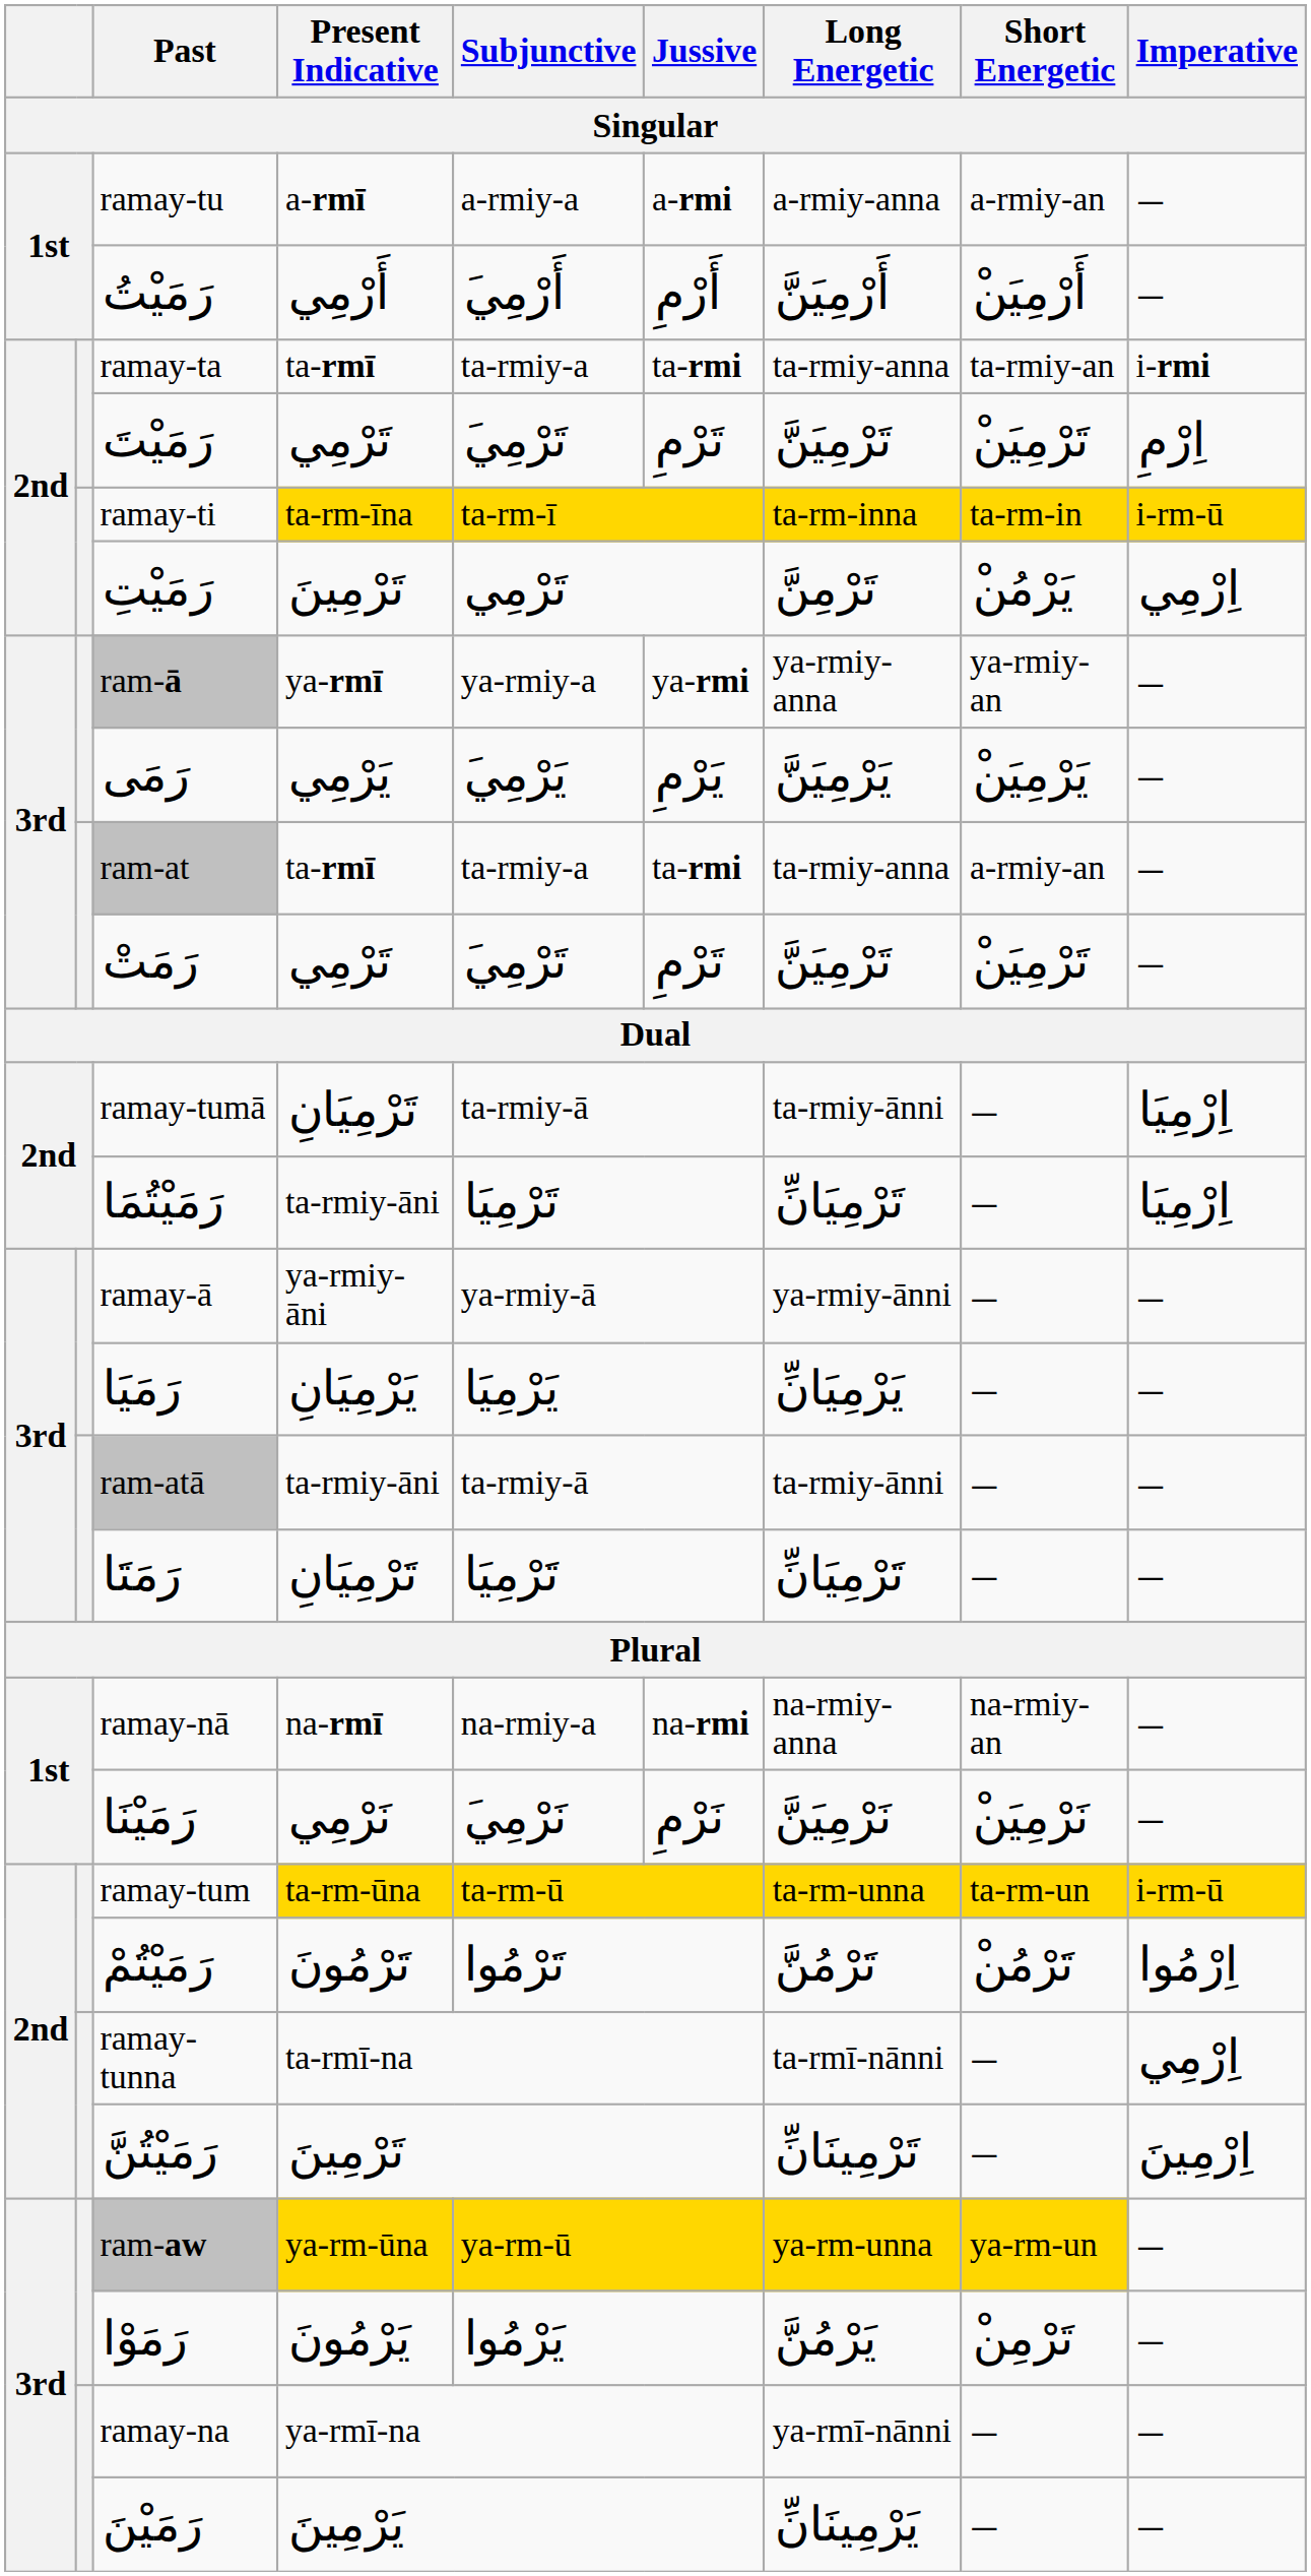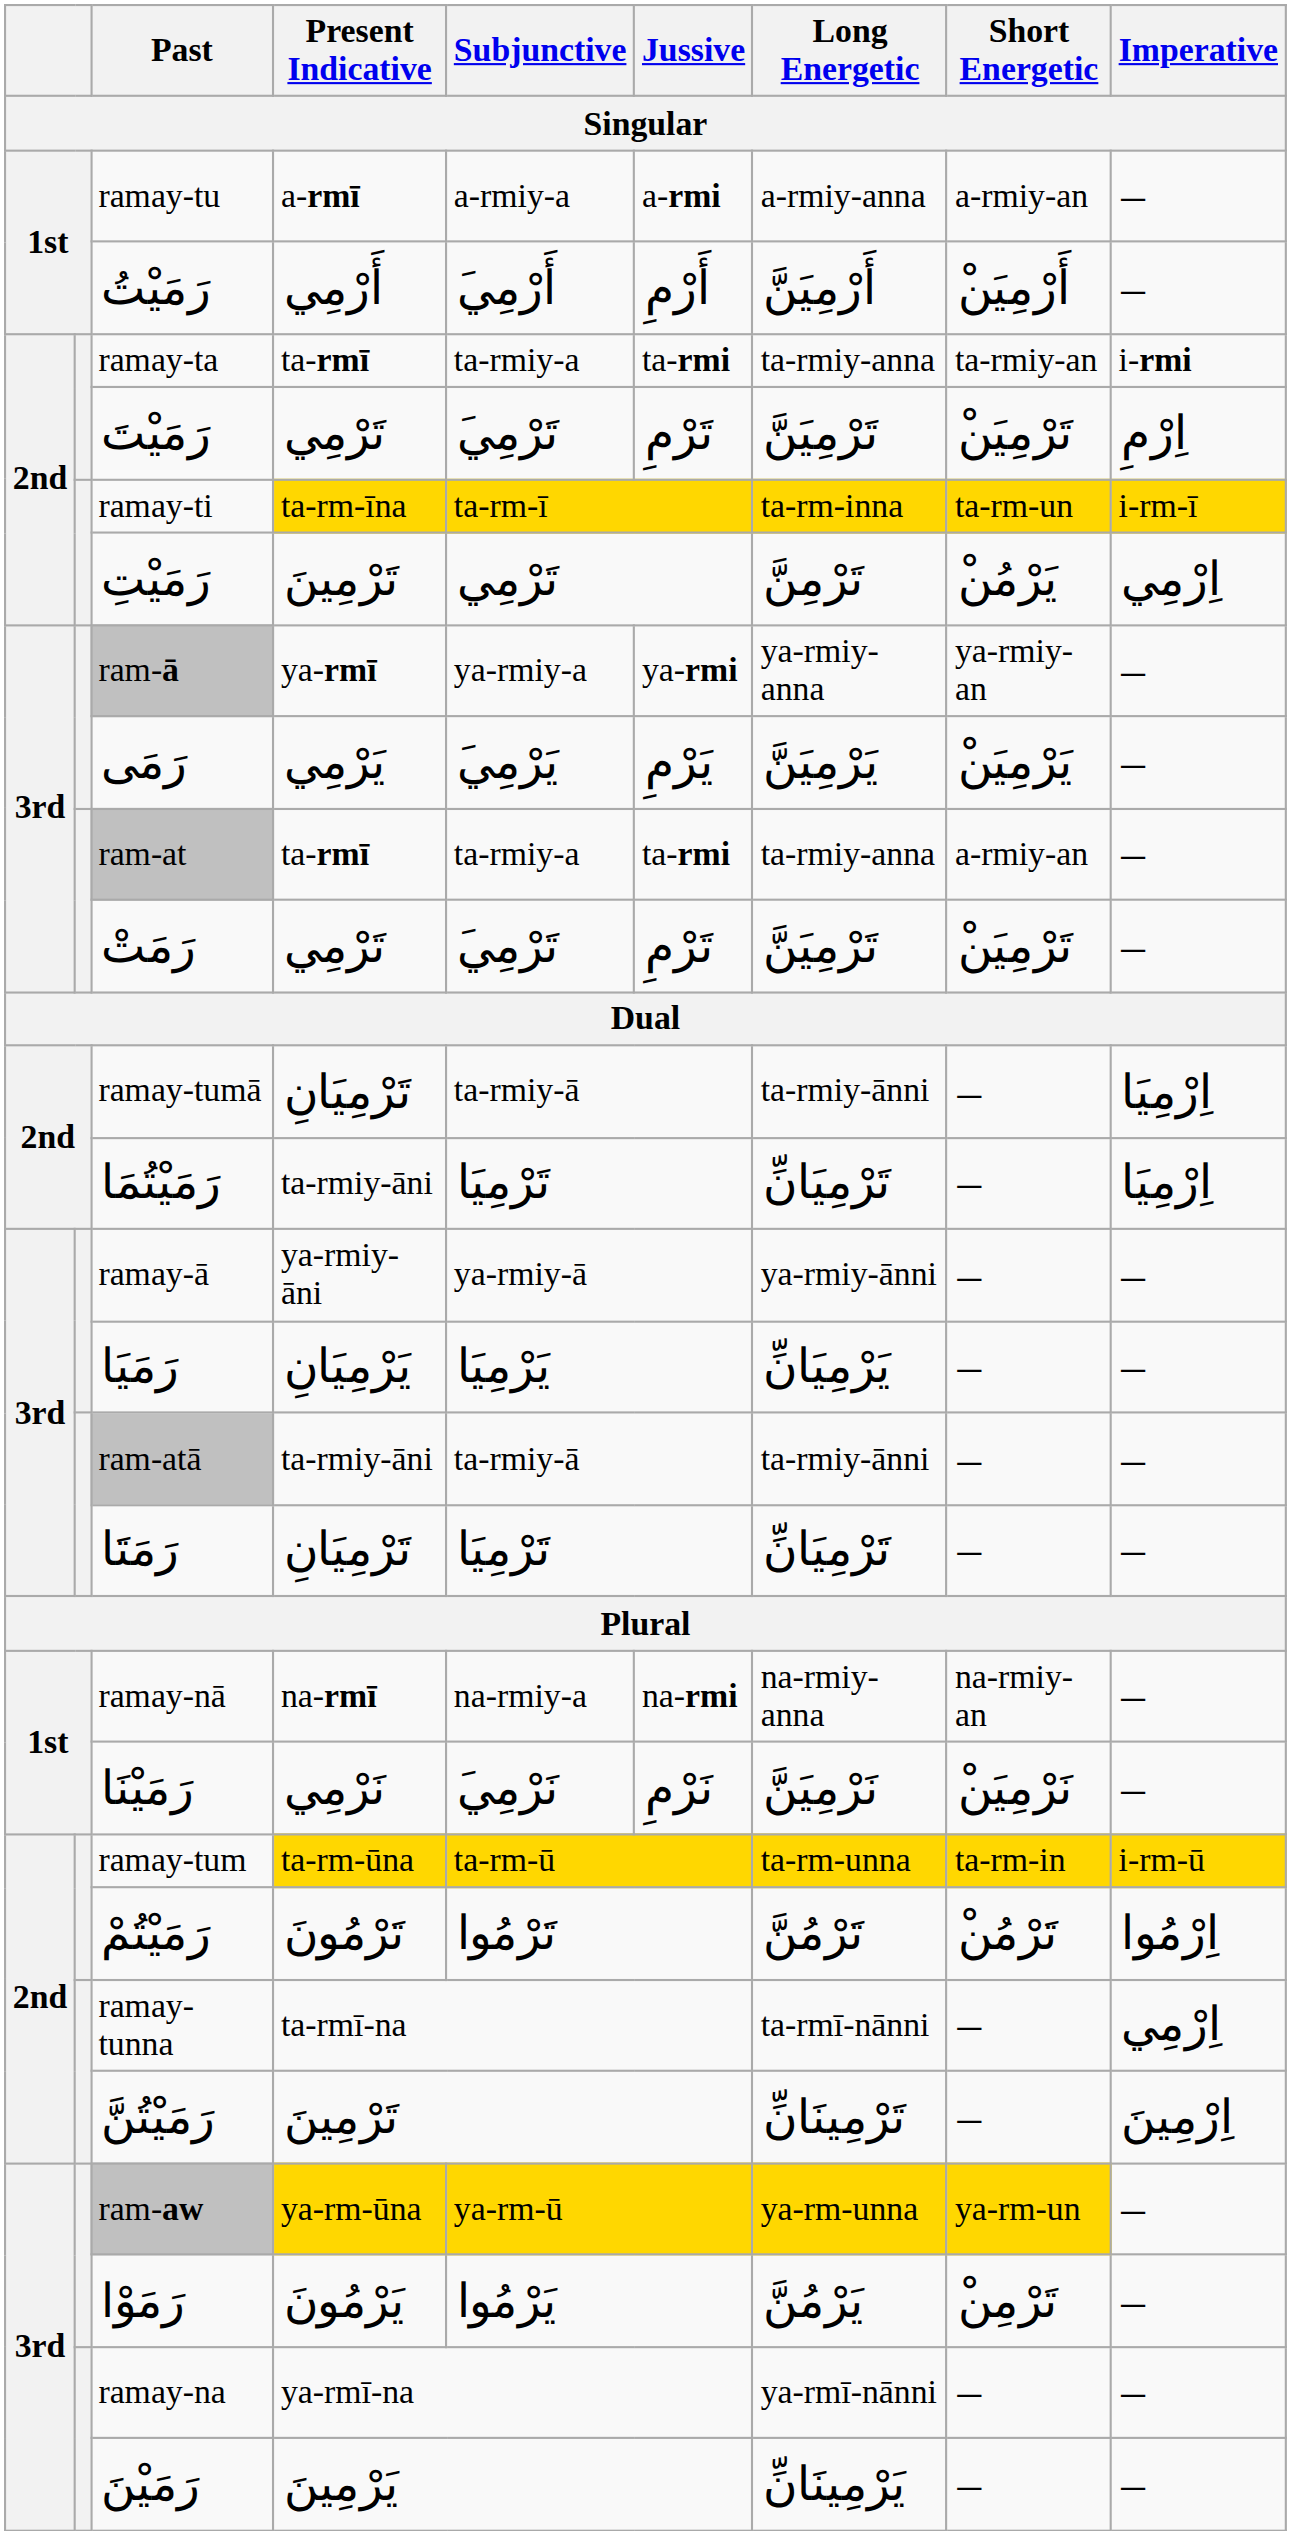 <table class="wikitable nowrap">
 <tr>
 <th colspan="2"></th>
 <th>Past</th>
 <th>Present<br><a href='#'>Indicative</a></th>
 <th><a href='#'>Subjunctive</a></th>
 <th><a href='#'>Jussive</a></th>
 <th>Long<br><a href='#'>Energetic</a></th>
 <th>Short<br><a href='#'>Energetic</a></th>
 <th><a href='#'>Imperative</a></th>
 </tr>
 <tr>
 <th width="100%" colspan="9">Singular</th>
 </tr>
 <tr>
 <th rowspan="2" colspan="2">1st</th>
 <td>ramay-tu</td>
 <td>a-<strong>rmī</strong></td>
 <td>a-rmiy-a</td>
 <td>a-<strong>rmi</strong></td>
 <td>a-rmiy-anna</td>
 <td>a-rmiy-an</td>
 <td style="font-size: 140%; line-height: 150%;">–</td>
 </tr>
 <tr>
 <td style="font-size: 140%; line-height: 150%;">رَمَيْتُ</td>
 <td style="font-size: 140%; line-height: 150%;">أَرْمِي</td>
 <td style="font-size: 140%; line-height: 150%;">َأَرْمِي</td>
 <td style="font-size: 140%; line-height: 150%;">أَرْمِ</td>
 <td style="font-size: 140%; line-height: 150%;">أَرْمِيَنَّ</td>
 <td style="font-size: 140%; line-height: 150%;">ْأَرْمِيَن</td>
 <td style="font-size: 140%; line-height: 150%;">–</td>
 </tr>
 <tr>
 <th rowspan="4">2nd</th>
 <th rowspan="2"></th>
 <td>ramay-ta</td>
 <td>ta-<strong>rmī</strong></td>
 <td>ta-rmiy-a</td>
 <td>ta-<strong>rmi</strong></td>
 <td>ta-rmiy-anna</td>
 <td>ta-rmiy-an</td>
 <td>i-<strong>rmi</strong></td>
 </tr>
 <tr>
 <td style="font-size: 140%; line-height: 150%;">رَمَيْتَ</td>
 <td style="font-size: 140%; line-height: 150%;">تَرْمِي</td>
 <td style="font-size: 140%; line-height: 150%;">َتَرْمِي</td>
 <td style="font-size: 140%; line-height: 150%;">تَرْمِ</td>
 <td style="font-size: 140%; line-height: 150%;">تَرْمِيَنَّ</td>
 <td style="font-size: 140%; line-height: 150%;">ْتَرْمِيَن</td>
 <td style="font-size: 140%; line-height: 150%;">اِرْمِ</td>
 </tr>
 <tr>
 <th rowspan="2"></th>
 <td>ramay-ti</td>
 <td style="background: gold;">ta-rm-īna</td>
 <td colspan="2" style="background: gold;">ta-rm-ī</td>
 <td style="background: gold;">ta-rm-inna</td>
-<td style="background: gold;">ta-rm-in</td>
-<td style="background: gold;">i-rm-ū</td>
+<td style="background: gold;">ta-rm-un</td>
+<td style="background: gold;">i-rm-ī</td>
 </tr>
 <tr>
 <td style="font-size: 140%; line-height: 150%;">رَمَيْتِ</td>
 <td style="font-size: 140%; line-height: 150%;">تَرْمِينَ</td>
 <td colspan="2" style="font-size: 140%; line-height: 150%;">تَرْمِي</td>
 <td style="font-size: 140%; line-height: 150%;">تَرْمِنَّ</td>
 <td style="font-size: 140%; line-height: 150%;">ْيَرْمُن</td>
 <td style="font-size: 140%; line-height: 150%;">اِرْمِي</td>
 </tr>
 <tr>
 <th rowspan="4">3rd</th>
 <th rowspan="2"></th>
 <td style="background: silver;">ram-<strong>ā</strong></td>
 <td>ya-<strong>rmī</strong></td>
 <td>ya-rmiy-a</td>
 <td>ya-<strong>rmi</strong></td>
 <td>ya-rmiy-anna</td>
 <td>ya-rmiy-an</td>
 <td style="font-size: 140%; line-height: 150%;">–</td>
 </tr>
 <tr>
 <td style="font-size: 140%; line-height: 150%;">رَمَی</td>
 <td style="font-size: 140%; line-height: 150%;">يَرْمِي</td>
 <td style="font-size: 140%; line-height: 150%;">َيَرْمِي</td>
 <td style="font-size: 140%; line-height: 150%;">يَرْمِ</td>
 <td style="font-size: 140%; line-height: 150%;">يَرْمِيَنَّ</td>
 <td style="font-size: 140%; line-height: 150%;">ْيَرْمِيَن</td>
 <td style="font-size: 140%; line-height: 150%;">–</td>
 </tr>
 <tr>
 <th rowspan="2"></th>
 <td style="background: silver;">ram-at</td>
 <td>ta-<strong>rmī</strong></td>
 <td>ta-rmiy-a</td>
 <td>ta-<strong>rmi</strong></td>
 <td>ta-rmiy-anna</td>
 <td>a-rmiy-an</td>
 <td style="font-size: 140%; line-height: 150%;">–</td>
 </tr>
 <tr>
 <td style="font-size: 140%; line-height: 150%;">رَمَتْ</td>
 <td style="font-size: 140%; line-height: 150%;">تَرْمِي</td>
 <td style="font-size: 140%; line-height: 150%;">َتَرْمِي</td>
 <td style="font-size: 140%; line-height: 150%;">تَرْمِ</td>
 <td style="font-size: 140%; line-height: 150%;">تَرْمِيَنَّ</td>
 <td style="font-size: 140%; line-height: 150%;">ْتَرْمِيَن</td>
 <td style="font-size: 140%; line-height: 150%;">–</td>
 </tr>
 <tr>
 <th width="100%" colspan="9">Dual</th>
 </tr>
 <tr>
 <th colspan="2" rowspan="2">2nd</th>
 <td>ramay-tumā</td>
 <td style="font-size: 140%; line-height: 150%;">تَرْمِيَانِ</td>
 <td colspan="2">ta-rmiy-ā</td>
 <td>ta-rmiy-ānni</td>
 <td style="font-size: 140%; line-height: 150%;">–</td>
 <td style="font-size: 140%; line-height: 150%;">اِرْمِيَا</td>
 </tr>
 <tr>
 <td style="font-size: 140%; line-height: 150%;">رَمَيْتُمَا</td>
 <td>ta-rmiy-āni</td>
 <td colspan="2" style="font-size: 140%; line-height: 150%;">تَرْمِيَا</td>
 <td style="font-size: 140%; line-height: 150%;">تَرْمِيَانِّ</td>
 <td style="font-size: 140%; line-height: 150%;">–</td>
 <td style="font-size: 140%; line-height: 150%;">اِرْمِيَا</td>
 </tr>
 <tr>
 <th rowspan="4">3rd</th>
 <th rowspan="2"></th>
 <td>ramay-ā</td>
 <td>ya-rmiy-āni</td>
 <td colspan="2">ya-rmiy-ā</td>
 <td>ya-rmiy-ānni</td>
 <td style="font-size: 140%; line-height: 150%;">–</td>
 <td style="font-size: 140%; line-height: 150%;">–</td>
 </tr>
 <tr>
 <td style="font-size: 140%; line-height: 150%;">رَمَيَا</td>
 <td style="font-size: 140%; line-height: 150%;">يَرْمِيَانِ</td>
 <td colspan="2" style="font-size: 140%; line-height: 150%;">يَرْمِيَا</td>
 <td style="font-size: 140%; line-height: 150%;">يَرْمِيَانِّ</td>
 <td style="font-size: 140%; line-height: 150%;">–</td>
 <td style="font-size: 140%; line-height: 150%;">–</td>
 </tr>
 <tr>
 <th rowspan="2"></th>
 <td style="background: silver;">ram-atā</td>
 <td>ta-rmiy-āni</td>
 <td colspan="2">ta-rmiy-ā</td>
 <td>ta-rmiy-ānni</td>
 <td style="font-size: 140%; line-height: 150%;">–</td>
 <td style="font-size: 140%; line-height: 150%;">–</td>
 </tr>
 <tr>
 <td style="font-size: 140%; line-height: 150%;">رَمَتَا</td>
 <td style="font-size: 140%; line-height: 150%;">تَرْمِيَانِ</td>
 <td colspan="2" style="font-size: 140%; line-height: 150%;">تَرْمِيَا</td>
 <td style="font-size: 140%; line-height: 150%;">تَرْمِيَانِّ</td>
 <td style="font-size: 140%; line-height: 150%;">–</td>
 <td style="font-size: 140%; line-height: 150%;">–</td>
 </tr>
 <tr>
 <th width="100%" colspan="9">Plural</th>
 </tr>
 <tr>
 <th rowspan="2" colspan="2">1st</th>
 <td>ramay-nā</td>
 <td>na-<strong>rmī</strong></td>
 <td>na-rmiy-a</td>
 <td>na-<strong>rmi</strong></td>
 <td>na-rmiy-anna</td>
 <td>na-rmiy-an</td>
 <td style="font-size: 140%; line-height: 150%;">–</td>
 </tr>
 <tr>
 <td style="font-size: 140%; line-height: 150%;">رَمَيْنَا</td>
 <td style="font-size: 140%; line-height: 150%;">نَرْمِي</td>
 <td style="font-size: 140%; line-height: 150%;">َنَرْمِي</td>
 <td style="font-size: 140%; line-height: 150%;">نَرْمِ</td>
 <td style="font-size: 140%; line-height: 150%;">نَرْمِيَنَّ</td>
 <td style="font-size: 140%; line-height: 150%;">ْنَرْمِيَن</td>
 <td style="font-size: 140%; line-height: 150%;">–</td>
 </tr>
 <tr>
 <th rowspan="4">2nd</th>
 <th rowspan="2"></th>
 <td>ramay-tum</td>
 <td style="background: gold;">ta-rm-ūna</td>
 <td colspan="2" style="background: gold;">ta-rm-ū</td>
 <td style="background: gold;">ta-rm-unna</td>
-<td style="background: gold;">ta-rm-un</td>
+<td style="background: gold;">ta-rm-in</td>
 <td style="background: gold;">i-rm-ū</td>
 </tr>
 <tr>
 <td style="font-size: 140%; line-height: 150%;">رَمَيْتُمْ</td>
 <td style="font-size: 140%; line-height: 150%;">تَرْمُونَ</td>
 <td colspan="2" style="font-size: 140%; line-height: 150%;">تَرْمُوا</td>
 <td style="font-size: 140%; line-height: 150%;">تَرْمُنَّ</td>
 <td style="font-size: 140%; line-height: 150%;">ْتَرْمُن</td>
 <td style="font-size: 140%; line-height: 150%;">اِرْمُوا</td>
 </tr>
 <tr>
 <th rowspan="2"></th>
 <td>ramay-tunna</td>
 <td colspan="3">ta-rmī-na</td>
 <td>ta-rmī-nānni</td>
 <td style="font-size: 140%; line-height: 150%;">–</td>
 <td style="font-size: 140%; line-height: 150%;">اِرْمِي</td>
 </tr>
 <tr>
 <td style="font-size: 140%; line-height: 150%;">رَمَيْتُنَّ</td>
 <td colspan="3" style="font-size: 140%; line-height: 150%;">تَرْمِينَ</td>
 <td style="font-size: 140%; line-height: 150%;">تَرْمِينَانِّ</td>
 <td style="font-size: 140%; line-height: 150%;">–</td>
 <td style="font-size: 140%; line-height: 150%;">اِرْمِينَ</td>
 </tr>
 <tr>
 <th rowspan="4">3rd</th>
 <th rowspan="2"></th>
 <td style="background: silver;">ram-<strong>aw</strong></td>
 <td style="background: gold;">ya-rm-ūna</td>
 <td colspan="2" style="background: gold;">ya-rm-ū</td>
 <td style="background: gold;">ya-rm-unna</td>
 <td style="background: gold;">ya-rm-un</td>
 <td style="font-size: 140%; line-height: 150%;">–</td>
 </tr>
 <tr>
 <td style="font-size: 140%; line-height: 150%;">رَمَوْا</td>
 <td style="font-size: 140%; line-height: 150%;">يَرْمُونَ</td>
 <td colspan="2" style="font-size: 140%; line-height: 150%;">يَرْمُوا</td>
 <td style="font-size: 140%; line-height: 150%;">يَرْمُنَّ</td>
 <td style="font-size: 140%; line-height: 150%;">ْتَرْمِن</td>
 <td style="font-size: 140%; line-height: 150%;">–</td>
 </tr>
 <tr>
 <th rowspan="2"></th>
 <td>ramay-na</td>
 <td colspan="3">ya-rmī-na</td>
 <td>ya-rmī-nānni</td>
 <td style="font-size: 140%; line-height: 150%;">–</td>
 <td style="font-size: 140%; line-height: 150%;">–</td>
 </tr>
 <tr>
 <td style="font-size: 140%; line-height: 150%;">رَمَيْنَ</td>
 <td colspan="3" style="font-size: 140%; line-height: 150%;">يَرْمِينَ</td>
 <td style="font-size: 140%; line-height: 150%;">يَرْمِينَانِّ</td>
 <td style="font-size: 140%; line-height: 150%;">–</td>
 <td style="font-size: 140%; line-height: 150%;">–</td>
 </tr>
 </table>
